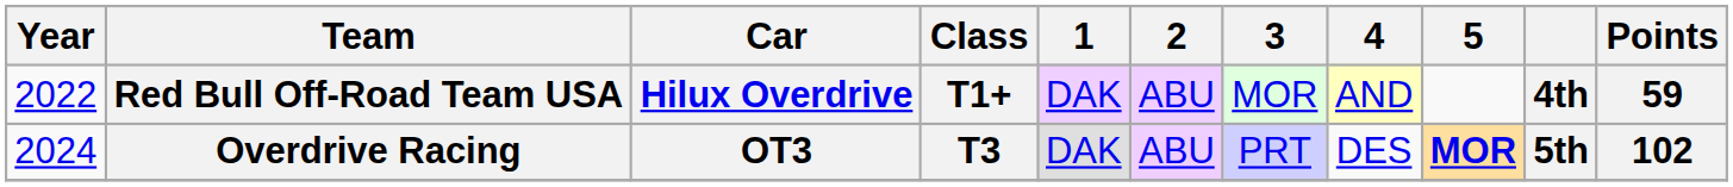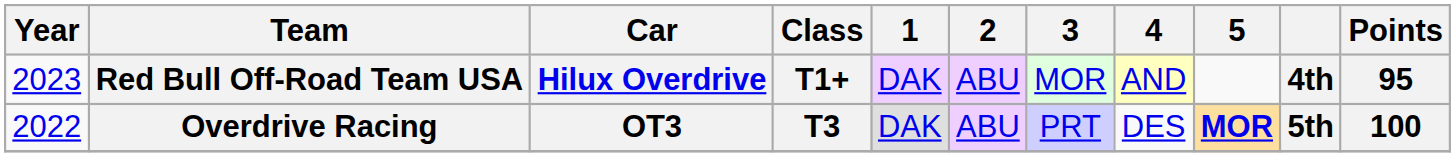 <table class="wikitable" style="text-align:center; font-size:90%">
 <tr>
 <th>Year</th>
 <th>Team</th>
 <th>Car</th>
 <th>Class</th>
 <th>1</th>
 <th>2</th>
 <th>3</th>
 <th>4</th>
 <th>5</th>
 <th></th>
 <th>Points</th>
 </tr>
 <tr>
-<td><a href='#'>2022</a></td>
+<td><a href='#'>2023</a></td>
 <th>Red Bull Off-Road Team USA</th>
 <th><a href='#'>Hilux Overdrive</a></th>
 <th>T1+</th>
 <td style="background:#EFCFFF;"><a href='#'>DAK</a><br></td>
 <td style="background:#EFCFFF;"><a href='#'>ABU</a><br></td>
 <td style="background:#dfffdf;"><a href='#'>MOR</a><br></td>
 <td style="background:#ffffbf;"><a href='#'>AND</a><br></td>
 <td></td>
 <th>4th</th>
-<th>59</th>
+<th>95</th>
 </tr>
 <tr>
-<td><a href='#'>2024</a></td>
+<td><a href='#'>2022</a></td>
 <th>Overdrive Racing</th>
 <th>OT3</th>
 <th>T3</th>
 <td style="background:#DFDFDF;"><a href='#'>DAK</a><br></td>
 <td style="background:#EFCFFF;"><a href='#'>ABU</a><br></td>
 <td style="background:#CFCFFF;"><a href='#'>PRT</a><br></td>
 <td style="background:#;"><a href='#'>DES</a></td>
 <td style="background:#ffdf9f;"><strong><a href='#'>MOR</a><br></strong></td>
 <th style="background:#;">5th</th>
-<th style="background:#;">102</th>
+<th style="background:#;">100</th>
 </tr>
 <tr>
 </tr>
 </table>
